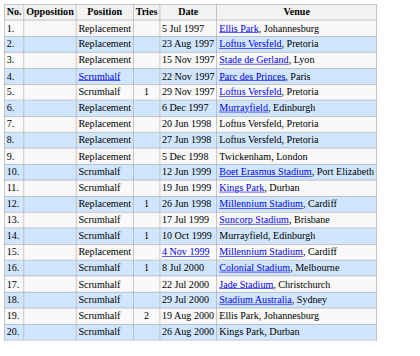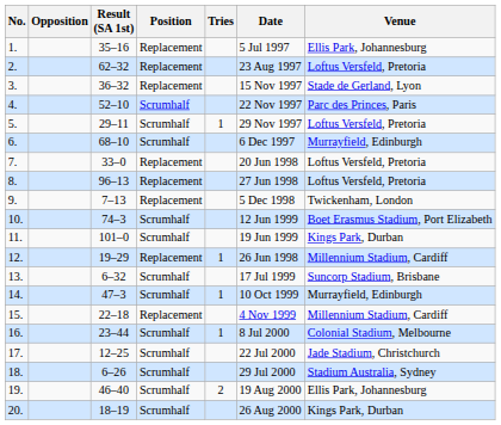 <table class="wikitable sortable">
 <tr>
 <th>No.</th>
 <th>Opposition</th>
+<th>Result<br>(SA 1st)</th>
 <th>Position</th>
 <th>Tries</th>
 <th>Date</th>
 <th>Venue</th>
 </tr>
 <tr>
 <td>1.</td>
 <td></td>
+<td align="center">35–16</td>
 <td>Replacement</td>
 <td></td>
 <td>5 Jul 1997</td>
 <td><a href='#'>Ellis Park</a>, Johannesburg</td>
 </tr>
 <tr style="background: #D0E6FF;">
 <td>2.</td>
 <td></td>
+<td align="center">62–32</td>
 <td>Replacement</td>
 <td></td>
 <td>23 Aug 1997</td>
 <td><a href='#'>Loftus Versfeld</a>, Pretoria</td>
 </tr>
 <tr>
 <td>3.</td>
 <td></td>
+<td align="center">36–32</td>
 <td>Replacement</td>
 <td></td>
 <td>15 Nov 1997</td>
 <td><a href='#'>Stade de Gerland</a>, Lyon</td>
 </tr>
 <tr style="background: #D0E6FF;">
 <td>4.</td>
 <td></td>
+<td align="center">52–10</td>
 <td><a href='#'>Scrumhalf</a></td>
 <td></td>
 <td>22 Nov 1997</td>
 <td><a href='#'>Parc des Princes</a>, Paris</td>
 </tr>
 <tr>
 <td>5.</td>
 <td></td>
+<td align="center">29–11</td>
 <td>Scrumhalf</td>
 <td align="center">1</td>
 <td>29 Nov 1997</td>
 <td><a href='#'>Loftus Versfeld</a>, Pretoria</td>
 </tr>
 <tr style="background: #D0E6FF;">
 <td>6.</td>
 <td></td>
-<td>Replacement</td>
+<td align="center">68–10</td>
+<td>Scrumhalf</td>
 <td></td>
 <td>6 Dec 1997</td>
 <td><a href='#'>Murrayfield</a>, Edinburgh</td>
 </tr>
 <tr>
 <td>7.</td>
 <td></td>
+<td align="center">33–0</td>
 <td>Replacement</td>
 <td></td>
 <td>20 Jun 1998</td>
 <td>Loftus Versfeld, Pretoria</td>
 </tr>
 <tr style="background: #D0E6FF;">
 <td>8.</td>
 <td></td>
+<td align="center">96–13</td>
 <td>Replacement</td>
 <td></td>
 <td>27 Jun 1998</td>
 <td>Loftus Versfeld, Pretoria</td>
 </tr>
 <tr>
 <td>9.</td>
 <td></td>
+<td align="center">7–13</td>
 <td>Replacement</td>
 <td></td>
 <td>5 Dec 1998</td>
 <td>Twickenham, London</td>
 </tr>
 <tr style="background: #D0E6FF;">
 <td>10.</td>
 <td></td>
+<td align="center">74–3</td>
 <td>Scrumhalf</td>
 <td></td>
 <td>12 Jun 1999</td>
 <td><a href='#'>Boet Erasmus Stadium</a>, Port Elizabeth</td>
 </tr>
 <tr>
 <td>11.</td>
 <td></td>
+<td align="center">101–0</td>
 <td>Scrumhalf</td>
 <td></td>
 <td>19 Jun 1999</td>
 <td><a href='#'>Kings Park</a>, Durban</td>
 </tr>
 <tr style="background: #D0E6FF;">
 <td>12.</td>
 <td></td>
+<td align="center">19–29</td>
 <td>Replacement</td>
 <td align="center">1</td>
 <td>26 Jun 1998</td>
 <td><a href='#'>Millennium Stadium</a>, Cardiff</td>
 </tr>
 <tr>
 <td>13.</td>
 <td></td>
+<td align="center">6–32</td>
 <td>Scrumhalf</td>
 <td></td>
 <td>17 Jul 1999</td>
 <td><a href='#'>Suncorp Stadium</a>, Brisbane</td>
 </tr>
 <tr style="background: #D0E6FF;">
 <td>14.</td>
 <td></td>
+<td align="center">47–3</td>
 <td>Scrumhalf</td>
 <td align="center">1</td>
 <td>10 Oct 1999</td>
 <td>Murrayfield, Edinburgh</td>
 </tr>
 <tr>
 <td>15.</td>
 <td></td>
+<td align="center">22–18</td>
 <td>Replacement</td>
 <td></td>
 <td><a href='#'>4 Nov 1999</a></td>
 <td><a href='#'>Millennium Stadium</a>, Cardiff</td>
 </tr>
 <tr style="background: #D0E6FF;">
 <td>16.</td>
 <td></td>
+<td align="center">23–44</td>
 <td>Scrumhalf</td>
 <td align="center">1</td>
 <td>8 Jul 2000</td>
 <td><a href='#'>Colonial Stadium</a>, Melbourne</td>
 </tr>
 <tr>
 <td>17.</td>
 <td></td>
+<td align="center">12–25</td>
 <td>Scrumhalf</td>
 <td></td>
 <td>22 Jul 2000</td>
 <td><a href='#'>Jade Stadium</a>, Christchurch</td>
 </tr>
 <tr style="background: #D0E6FF;">
 <td>18.</td>
 <td></td>
+<td align="center">6–26</td>
 <td>Scrumhalf</td>
 <td></td>
 <td>29 Jul 2000</td>
 <td><a href='#'>Stadium Australia</a>, Sydney</td>
 </tr>
 <tr>
 <td>19.</td>
 <td></td>
+<td align="center">46–40</td>
 <td>Scrumhalf</td>
 <td align="center">2</td>
 <td>19 Aug 2000</td>
 <td>Ellis Park, Johannesburg</td>
 </tr>
 <tr style="background: #D0E6FF;">
 <td>20.</td>
 <td></td>
+<td align="center">18–19</td>
 <td>Scrumhalf</td>
 <td></td>
 <td>26 Aug 2000</td>
 <td>Kings Park, Durban</td>
 </tr>
 </table>
